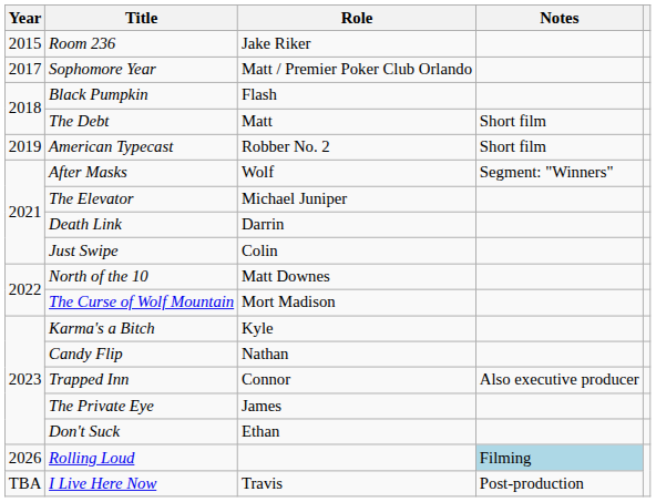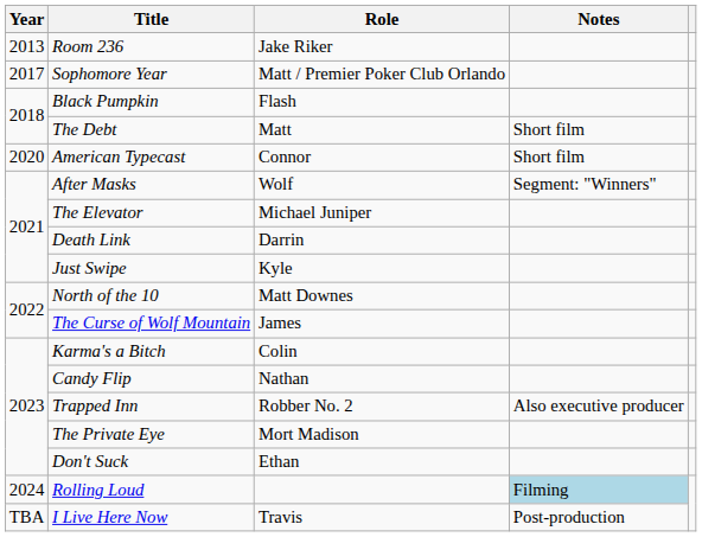 <table class="wikitable sortable">
 <tr>
 <th>Year</th>
 <th>Title</th>
 <th>Role</th>
 <th class=unsortable>Notes</th>
 <th class=unsortable></th>
 </tr>
 <tr>
-<td>2015</td>
+<td>2013</td>
 <td><em>Room 236</em></td>
 <td>Jake Riker</td>
 <td></td>
 <td></td>
 </tr>
 <tr>
 <td>2017</td>
 <td><em>Sophomore Year</em></td>
 <td>Matt / Premier Poker Club Orlando</td>
 <td></td>
 <td></td>
 </tr>
 <tr>
 <td rowspan="2">2018</td>
 <td><em>Black Pumpkin</em></td>
 <td>Flash</td>
 <td></td>
 <td></td>
 </tr>
 <tr>
 <td><em>The Debt</em></td>
 <td>Matt</td>
 <td>Short film</td>
 <td></td>
 </tr>
 <tr>
-<td>2019</td>
+<td>2020</td>
 <td><em>American Typecast</em></td>
-<td>Robber No. 2</td>
+<td>Connor</td>
 <td>Short film</td>
 <td></td>
 </tr>
 <tr>
 <td rowspan="4">2021</td>
 <td><em>After Masks</em></td>
 <td>Wolf</td>
 <td>Segment: "Winners"</td>
 <td></td>
 </tr>
 <tr>
 <td><em>The Elevator</em></td>
 <td>Michael Juniper</td>
 <td></td>
 <td></td>
 </tr>
 <tr>
 <td><em>Death Link</em></td>
 <td>Darrin</td>
 <td></td>
 <td></td>
 </tr>
 <tr>
 <td><em>Just Swipe</em></td>
-<td>Colin</td>
+<td>Kyle</td>
 <td></td>
 <td></td>
 </tr>
 <tr>
 <td rowspan="2">2022</td>
 <td><em>North of the 10</em></td>
 <td>Matt Downes</td>
 <td></td>
 <td></td>
 </tr>
 <tr>
 <td><em><a href='#'>The Curse of Wolf Mountain</a></em></td>
-<td>Mort Madison</td>
+<td>James</td>
 <td></td>
 <td></td>
 </tr>
 <tr>
 <td rowspan="5">2023</td>
 <td><em>Karma's a Bitch</em></td>
-<td>Kyle</td>
+<td>Colin</td>
 <td></td>
 <td></td>
 </tr>
 <tr>
 <td><em>Candy Flip</em></td>
 <td>Nathan</td>
 <td></td>
 <td></td>
 </tr>
 <tr>
 <td><em>Trapped Inn</em></td>
-<td>Connor</td>
+<td>Robber No. 2</td>
 <td>Also executive producer</td>
 <td></td>
 </tr>
 <tr>
 <td><em>The Private Eye</em></td>
-<td>James</td>
+<td>Mort Madison</td>
 <td></td>
 <td></td>
 </tr>
 <tr>
 <td><em>Don't Suck</em></td>
 <td>Ethan</td>
 <td></td>
 <td></td>
 </tr>
 <tr>
-<td>2026</td>
+<td>2024</td>
 <td><em><a href='#'>Rolling Loud</a></em></td>
 <td></td>
 <td style="background: lightblue;">Filming</td>
 </tr>
 <tr>
 <td>TBA</td>
 <td><em><a href='#'>I Live Here Now</a></em></td>
 <td>Travis</td>
 <td>Post-production</td>
 </tr>
 </table>
